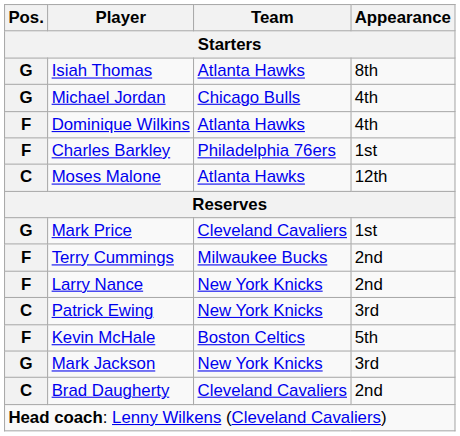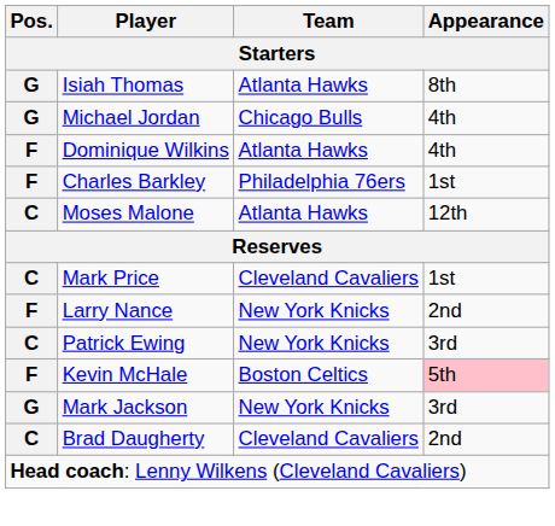 <table class="wikitable">
 <tr>
 <th>Pos.</th>
 <th>Player</th>
 <th>Team</th>
 <th>Appearance</th>
 </tr>
 <tr>
 <th colspan="4">Starters</th>
 </tr>
 <tr>
 <th>G</th>
 <td><a href='#'>Isiah Thomas</a></td>
 <td><a href='#'>Atlanta Hawks</a></td>
 <td>8th</td>
 </tr>
 <tr>
 <th>G</th>
 <td><a href='#'>Michael Jordan</a></td>
 <td><a href='#'>Chicago Bulls</a></td>
 <td>4th</td>
 </tr>
 <tr>
 <th>F</th>
 <td><a href='#'>Dominique Wilkins</a></td>
 <td><a href='#'>Atlanta Hawks</a></td>
 <td>4th</td>
 </tr>
 <tr>
 <th>F</th>
 <td><a href='#'>Charles Barkley</a></td>
 <td><a href='#'>Philadelphia 76ers</a></td>
 <td>1st</td>
 </tr>
 <tr>
 <th>C</th>
 <td><a href='#'>Moses Malone</a></td>
 <td><a href='#'>Atlanta Hawks</a></td>
 <td>12th</td>
 </tr>
 <tr>
 <th colspan="4">Reserves</th>
 </tr>
 <tr>
-<th>G</th>
+<th>C</th>
 <td><a href='#'>Mark Price</a></td>
 <td><a href='#'>Cleveland Cavaliers</a></td>
 <td>1st</td>
-</tr>
-<tr>
-<th>F</th>
-<td><a href='#'>Terry Cummings</a></td>
-<td><a href='#'>Milwaukee Bucks</a></td>
-<td>2nd</td>
 </tr>
 <tr>
 <th>F</th>
 <td><a href='#'>Larry Nance</a></td>
 <td><a href='#'>New York Knicks</a></td>
 <td>2nd</td>
 </tr>
 <tr>
 <th>C</th>
 <td><a href='#'>Patrick Ewing</a></td>
 <td><a href='#'>New York Knicks</a></td>
 <td>3rd</td>
 </tr>
 <tr>
 <th>F</th>
 <td><a href='#'>Kevin McHale</a></td>
 <td><a href='#'>Boston Celtics</a></td>
-<td>5th</td>
+<td style="background: pink;">5th</td>
 </tr>
 <tr>
 <th>G</th>
 <td><a href='#'>Mark Jackson</a></td>
 <td><a href='#'>New York Knicks</a></td>
 <td>3rd</td>
 </tr>
 <tr>
 <th>C</th>
 <td><a href='#'>Brad Daugherty</a></td>
 <td><a href='#'>Cleveland Cavaliers</a></td>
 <td>2nd</td>
 </tr>
 <tr>
 <td colspan="4"><strong>Head coach</strong>: <a href='#'>Lenny Wilkens</a> (<a href='#'>Cleveland Cavaliers</a>)</td>
 </tr>
 </table>
